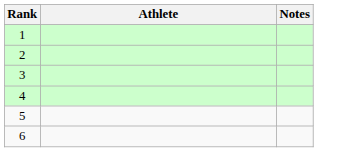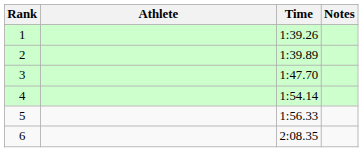 <table class="wikitable" style="text-align:center">
 <tr>
 <th>Rank</th>
 <th Style="width:18em">Athlete</th>
+<th>Time</th>
 <th>Notes</th>
 </tr>
 <tr style="background:#cfc">
 <td>1</td>
 <td style="text-align:left"></td>
+<td>1:39.26</td>
 <td></td>
 </tr>
 <tr style="background:#cfc">
 <td>2</td>
 <td style="text-align:left"></td>
+<td>1:39.89</td>
 <td></td>
 </tr>
 <tr style="background:#cfc">
 <td>3</td>
 <td style="text-align:left"></td>
+<td>1:47.70</td>
 <td></td>
 </tr>
 <tr style="background:#cfc">
 <td>4</td>
 <td style="text-align:left"></td>
+<td>1:54.14</td>
 <td></td>
 </tr>
 <tr>
 <td>5</td>
 <td style="text-align:left"></td>
+<td>1:56.33</td>
 <td></td>
 </tr>
 <tr>
 <td>6</td>
 <td style="text-align:left"></td>
+<td>2:08.35</td>
 <td></td>
 </tr>
 </table>
